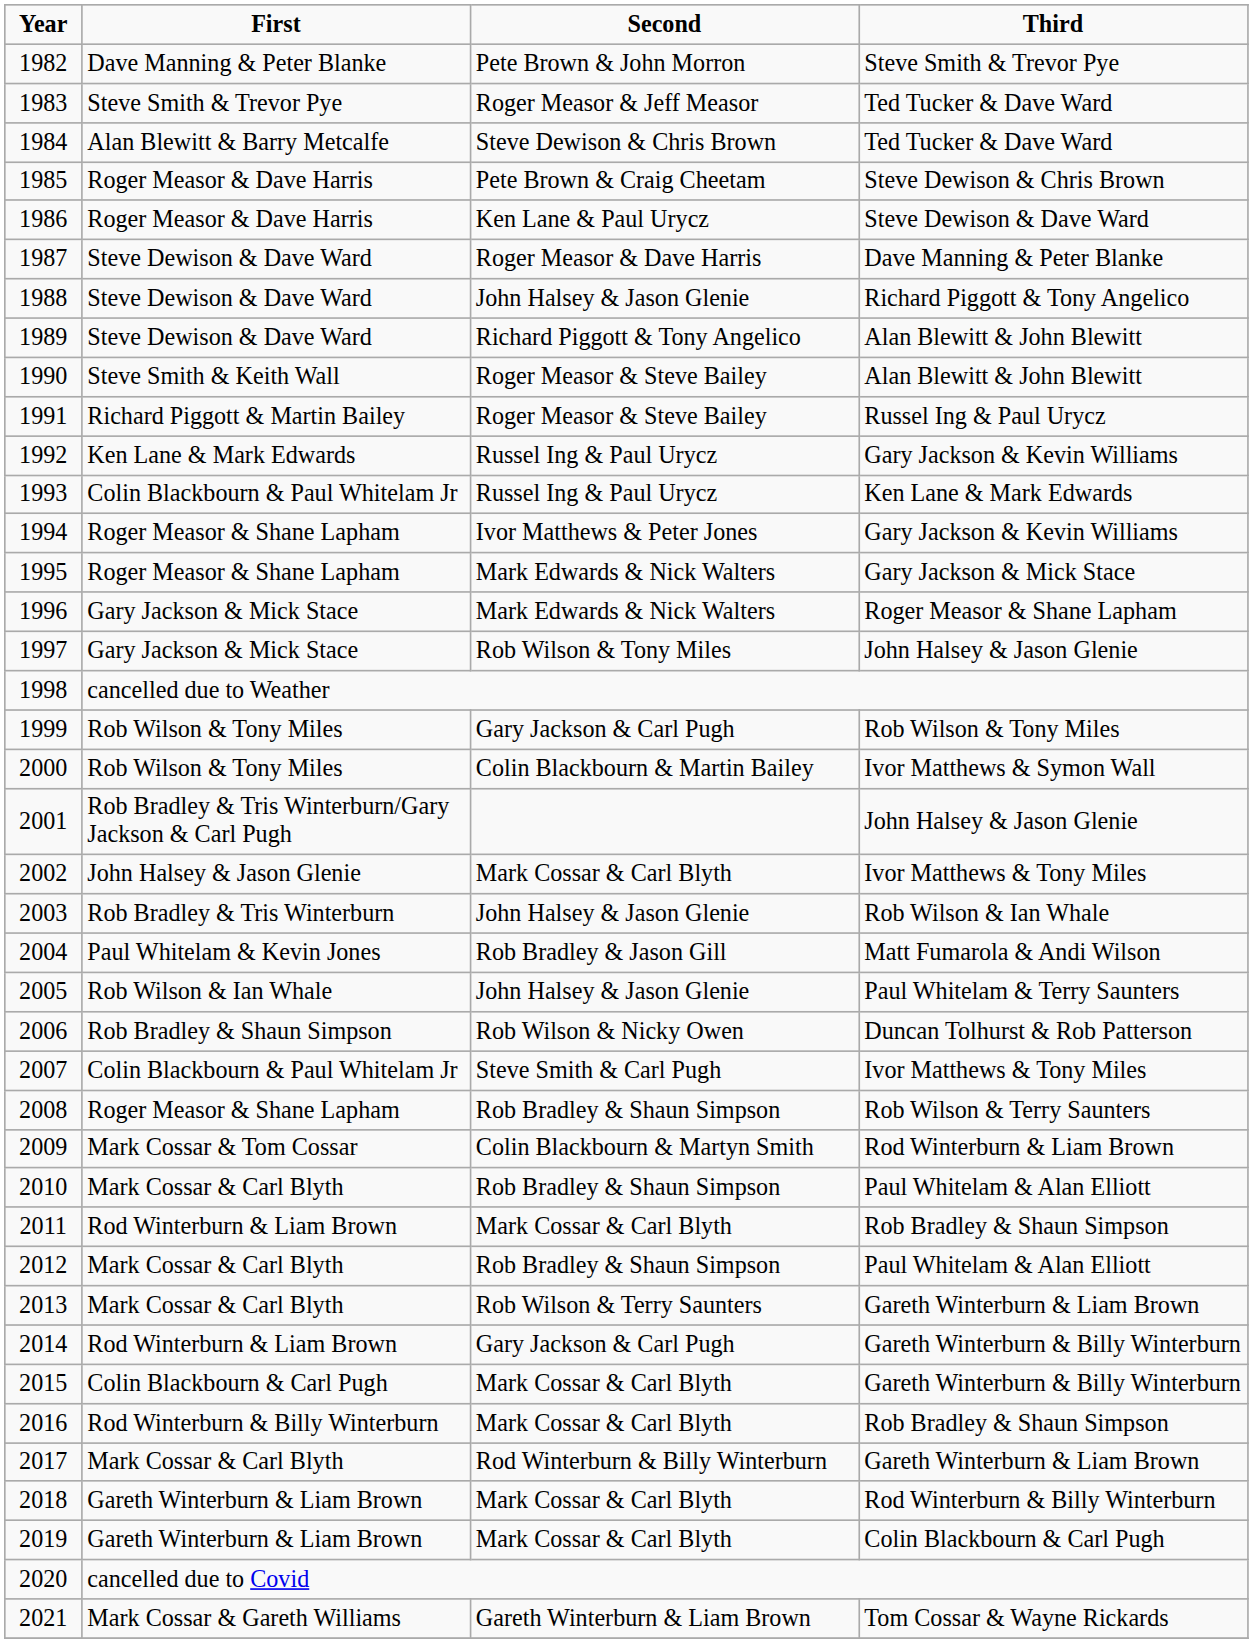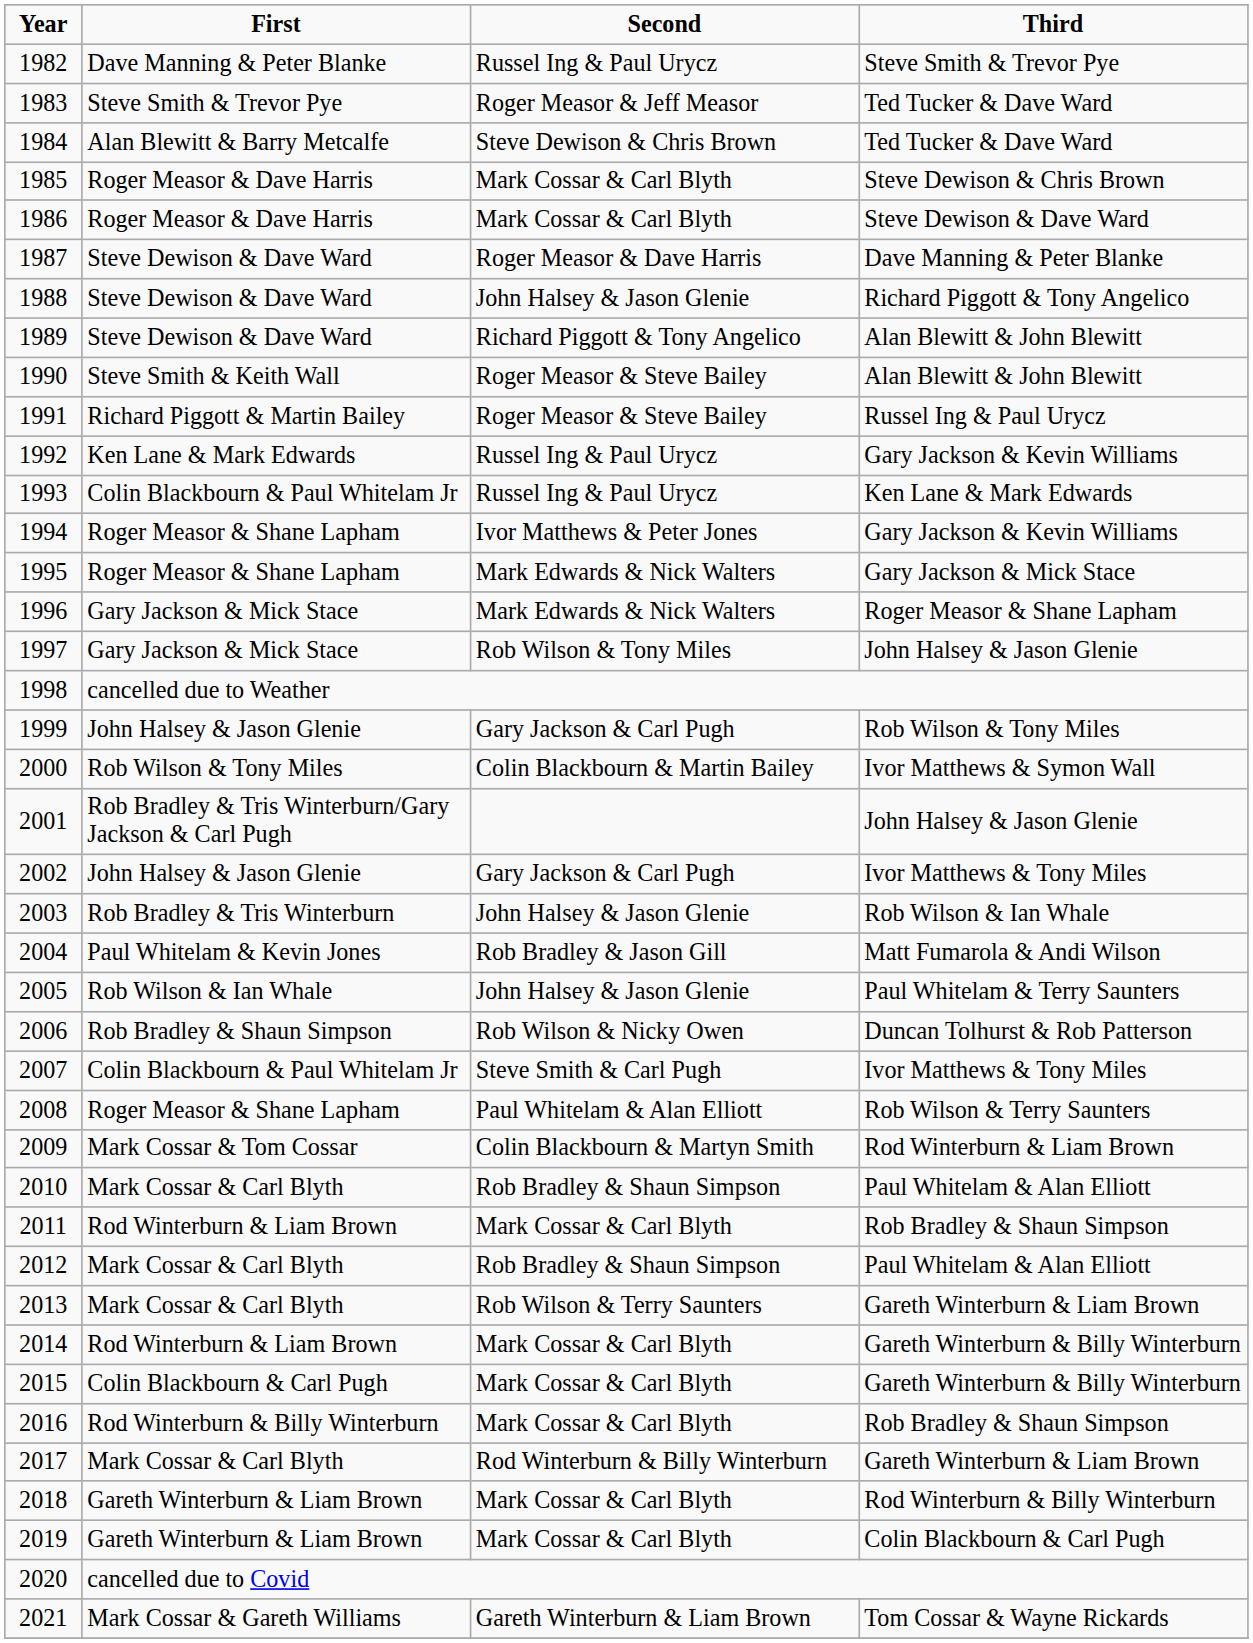 <table class="wikitable" style="font-size: 92%">
 <tr align=center>
 <td width=40px  ><strong>Year</strong></td>
 <td width=230px ><strong>First</strong></td>
 <td width=230px ><strong>Second</strong></td>
 <td width=230px ><strong>Third</strong></td>
 </tr>
 <tr>
 <td align=center>1982</td>
 <td> Dave Manning & Peter Blanke</td>
-<td> Pete Brown & John Morron</td>
+<td> Russel Ing & Paul Urycz</td>
 <td> Steve Smith & Trevor Pye</td>
 </tr>
 <tr>
 <td align=center>1983</td>
 <td> Steve Smith & Trevor Pye</td>
 <td> Roger Measor & Jeff Measor</td>
 <td> Ted Tucker & Dave Ward</td>
 </tr>
 <tr>
 <td align=center>1984</td>
 <td> Alan Blewitt & Barry Metcalfe</td>
 <td> Steve Dewison & Chris Brown</td>
 <td> Ted Tucker & Dave Ward</td>
 </tr>
 <tr>
 <td align=center>1985</td>
 <td> Roger Measor & Dave Harris</td>
-<td> Pete Brown & Craig Cheetam</td>
+<td> Mark Cossar & Carl Blyth</td>
 <td> Steve Dewison & Chris Brown</td>
 </tr>
 <tr>
 <td align=center>1986</td>
 <td> Roger Measor & Dave Harris</td>
-<td> Ken Lane & Paul Urycz</td>
+<td> Mark Cossar & Carl Blyth</td>
 <td> Steve Dewison & Dave Ward</td>
 </tr>
 <tr>
 <td align=center>1987</td>
 <td> Steve Dewison & Dave Ward</td>
 <td> Roger Measor & Dave Harris</td>
 <td> Dave Manning & Peter Blanke</td>
 </tr>
 <tr>
 <td align=center>1988</td>
 <td> Steve Dewison & Dave Ward</td>
 <td> John Halsey & Jason Glenie</td>
 <td> Richard Piggott & Tony Angelico</td>
 </tr>
 <tr>
 <td align=center>1989</td>
 <td> Steve Dewison & Dave Ward</td>
 <td> Richard Piggott & Tony Angelico</td>
 <td> Alan Blewitt & John Blewitt</td>
 </tr>
 <tr>
 <td align=center>1990</td>
 <td> Steve Smith & Keith Wall</td>
 <td> Roger Measor & Steve Bailey</td>
 <td> Alan Blewitt & John Blewitt</td>
 </tr>
 <tr>
 <td align=center>1991</td>
 <td> Richard Piggott & Martin Bailey</td>
 <td> Roger Measor & Steve Bailey</td>
 <td> Russel Ing & Paul Urycz</td>
 </tr>
 <tr>
 <td align=center>1992</td>
 <td> Ken Lane & Mark Edwards</td>
 <td> Russel Ing & Paul Urycz</td>
 <td> Gary Jackson & Kevin Williams</td>
 </tr>
 <tr>
 <td align=center>1993</td>
 <td> Colin Blackbourn & Paul Whitelam Jr</td>
 <td> Russel Ing & Paul Urycz</td>
 <td> Ken Lane & Mark Edwards</td>
 </tr>
 <tr>
 <td align=center>1994</td>
 <td> Roger Measor & Shane Lapham</td>
 <td> Ivor Matthews & Peter Jones</td>
 <td> Gary Jackson & Kevin Williams</td>
 </tr>
 <tr>
 <td align=center>1995</td>
 <td> Roger Measor & Shane Lapham</td>
 <td> Mark Edwards & Nick Walters</td>
 <td> Gary Jackson & Mick Stace</td>
 </tr>
 <tr>
 <td align=center>1996</td>
 <td> Gary Jackson & Mick Stace</td>
 <td> Mark Edwards & Nick Walters</td>
 <td> Roger Measor & Shane Lapham</td>
 </tr>
 <tr>
 <td align=center>1997</td>
 <td> Gary Jackson & Mick Stace</td>
 <td> Rob Wilson & Tony Miles</td>
 <td> John Halsey & Jason Glenie</td>
 </tr>
 <tr>
 <td align=center>1998</td>
 <td colspan=4>cancelled due to Weather</td>
 </tr>
 <tr>
 <td align=center>1999</td>
-<td> Rob Wilson & Tony Miles</td>
+<td> John Halsey & Jason Glenie</td>
 <td> Gary Jackson & Carl Pugh</td>
 <td> Rob Wilson & Tony Miles</td>
 </tr>
 <tr>
 <td align=center>2000</td>
 <td> Rob Wilson & Tony Miles</td>
 <td> Colin Blackbourn & Martin Bailey</td>
 <td> Ivor Matthews & Symon Wall</td>
 </tr>
 <tr>
 <td align=center>2001</td>
 <td> Rob Bradley & Tris Winterburn/Gary Jackson & Carl Pugh</td>
 <td></td>
 <td> John Halsey & Jason Glenie</td>
 </tr>
 <tr>
 <td align=center>2002</td>
 <td> John Halsey & Jason Glenie</td>
-<td> Mark Cossar & Carl Blyth</td>
+<td> Gary Jackson & Carl Pugh</td>
 <td> Ivor Matthews & Tony Miles</td>
 </tr>
 <tr>
 <td align=center>2003</td>
 <td> Rob Bradley & Tris Winterburn</td>
 <td> John Halsey & Jason Glenie</td>
 <td> Rob Wilson & Ian Whale</td>
 </tr>
 <tr>
 <td align=center>2004</td>
 <td> Paul Whitelam & Kevin Jones</td>
 <td> Rob Bradley & Jason Gill</td>
 <td> Matt Fumarola & Andi Wilson</td>
 </tr>
 <tr>
 <td align=center>2005</td>
 <td> Rob Wilson & Ian Whale</td>
 <td> John Halsey & Jason Glenie</td>
 <td> Paul Whitelam & Terry Saunters</td>
 </tr>
 <tr>
 <td align=center>2006</td>
 <td> Rob Bradley & Shaun Simpson</td>
 <td> Rob Wilson & Nicky Owen</td>
 <td> Duncan Tolhurst &  Rob Patterson</td>
 </tr>
 <tr>
 <td align=center>2007</td>
 <td> Colin Blackbourn & Paul Whitelam Jr</td>
 <td> Steve Smith & Carl Pugh</td>
 <td> Ivor Matthews & Tony Miles</td>
 </tr>
 <tr>
 <td align=center>2008</td>
 <td> Roger Measor & Shane Lapham</td>
-<td> Rob Bradley & Shaun Simpson</td>
+<td> Paul Whitelam & Alan Elliott</td>
 <td> Rob Wilson & Terry Saunters</td>
 </tr>
 <tr>
 <td align=center>2009</td>
 <td> Mark Cossar & Tom Cossar</td>
 <td> Colin Blackbourn & Martyn Smith</td>
 <td> Rod Winterburn & Liam Brown</td>
 </tr>
 <tr>
 <td align=center>2010</td>
 <td> Mark Cossar & Carl Blyth</td>
 <td> Rob Bradley & Shaun Simpson</td>
 <td> Paul Whitelam & Alan Elliott</td>
 </tr>
 <tr>
 <td align=center>2011</td>
 <td> Rod Winterburn & Liam Brown</td>
 <td> Mark Cossar & Carl Blyth</td>
 <td> Rob Bradley & Shaun Simpson</td>
 </tr>
 <tr>
 <td align=center>2012</td>
 <td> Mark Cossar & Carl Blyth</td>
 <td> Rob Bradley & Shaun Simpson</td>
 <td> Paul Whitelam & Alan Elliott</td>
 </tr>
 <tr>
 <td align=center>2013</td>
 <td> Mark Cossar & Carl Blyth</td>
 <td> Rob Wilson & Terry Saunters</td>
 <td> Gareth Winterburn & Liam Brown</td>
 </tr>
 <tr>
 <td align=center>2014</td>
 <td> Rod Winterburn & Liam Brown</td>
-<td> Gary Jackson & Carl Pugh</td>
+<td> Mark Cossar & Carl Blyth</td>
 <td> Gareth Winterburn & Billy Winterburn</td>
 </tr>
 <tr>
 <td align=center>2015</td>
 <td> Colin Blackbourn & Carl Pugh</td>
 <td> Mark Cossar & Carl Blyth</td>
 <td> Gareth Winterburn & Billy Winterburn</td>
 </tr>
 <tr>
 <td align=center>2016</td>
 <td> Rod Winterburn & Billy Winterburn</td>
 <td> Mark Cossar & Carl Blyth</td>
 <td> Rob Bradley & Shaun Simpson</td>
 </tr>
 <tr>
 <td align=center>2017</td>
 <td> Mark Cossar & Carl Blyth</td>
 <td> Rod Winterburn & Billy Winterburn</td>
 <td> Gareth Winterburn & Liam Brown</td>
 </tr>
 <tr>
 <td align=center>2018</td>
 <td> Gareth Winterburn & Liam Brown</td>
 <td> Mark Cossar & Carl Blyth</td>
 <td> Rod Winterburn & Billy Winterburn</td>
 </tr>
 <tr>
 <td align=center>2019</td>
 <td> Gareth Winterburn & Liam Brown</td>
 <td> Mark Cossar & Carl Blyth</td>
 <td> Colin Blackbourn & Carl Pugh</td>
 </tr>
 <tr>
 <td align=center>2020</td>
 <td colspan=4>cancelled due to <a href='#'>Covid</a></td>
 </tr>
 <tr>
 <td align=center>2021</td>
 <td> Mark Cossar & Gareth Williams</td>
 <td> Gareth Winterburn & Liam Brown</td>
 <td> Tom Cossar & Wayne Rickards</td>
 </tr>
 <tr>
 </tr>
 </table>
